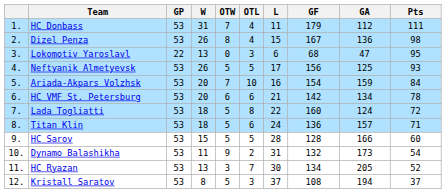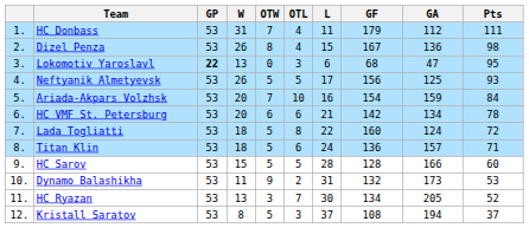 <table class="wikitable">
 <tr>
 <th width="30"></th>
 <th width="200">Team</th>
 <th width="30">GP</th>
 <th width="30">W</th>
 <th width="30">OTW</th>
 <th width="30">OTL</th>
 <th width="30">L</th>
 <th width="70">GF</th>
 <th width="70">GA</th>
 <th width="70">Pts</th>
 </tr>
 <tr bgcolor="#B0E2FF" align="center">
 <td>1.</td>
 <td align="left"><a href='#'>HC Donbass</a></td>
 <td>53</td>
 <td>31</td>
 <td>7</td>
 <td>4</td>
 <td>11</td>
 <td>179</td>
 <td>112</td>
 <td>111</td>
 </tr>
 <tr bgcolor="#B0E2FF" align="center">
 <td>2.</td>
 <td align="left"><a href='#'>Dizel Penza</a></td>
 <td>53</td>
 <td>26</td>
 <td>8</td>
 <td>4</td>
 <td>15</td>
 <td>167</td>
 <td>136</td>
 <td>98</td>
 </tr>
 <tr bgcolor="#B0E2FF" align="center">
 <td>3.</td>
 <td align="left"><a href='#'>Lokomotiv Yaroslavl</a></td>
-<td>22</td>
+<td><strong>22</strong></td>
 <td>13</td>
 <td>0</td>
 <td>3</td>
 <td>6</td>
 <td>68</td>
 <td>47</td>
 <td>95</td>
 </tr>
 <tr bgcolor="#B0E2FF" align="center">
 <td>4.</td>
 <td align="left"><a href='#'>Neftyanik Almetyevsk</a></td>
 <td>53</td>
 <td>26</td>
 <td>5</td>
 <td>5</td>
 <td>17</td>
 <td>156</td>
 <td>125</td>
 <td>93</td>
 </tr>
 <tr bgcolor="#B0E2FF" align="center">
 <td>5.</td>
 <td align="left"><a href='#'>Ariada-Akpars Volzhsk</a></td>
 <td>53</td>
 <td>20</td>
 <td>7</td>
 <td>10</td>
 <td>16</td>
 <td>154</td>
 <td>159</td>
 <td>84</td>
 </tr>
 <tr bgcolor="#B0E2FF" align="center">
 <td>6.</td>
 <td align="left"><a href='#'>HC VMF St. Petersburg</a></td>
 <td>53</td>
 <td>20</td>
 <td>6</td>
 <td>6</td>
 <td>21</td>
 <td>142</td>
 <td>134</td>
 <td>78</td>
 </tr>
 <tr bgcolor="#B0E2FF" align="center">
 <td>7.</td>
 <td align="left"><a href='#'>Lada Togliatti</a></td>
 <td>53</td>
 <td>18</td>
 <td>5</td>
 <td>8</td>
 <td>22</td>
 <td>160</td>
 <td>124</td>
 <td>72</td>
 </tr>
 <tr bgcolor="#B0E2FF" align="center">
 <td>8.</td>
 <td align="left"><a href='#'>Titan Klin</a></td>
 <td>53</td>
 <td>18</td>
 <td>5</td>
 <td>6</td>
 <td>24</td>
 <td>136</td>
 <td>157</td>
 <td>71</td>
 </tr>
 <tr bgcolor="#FFFFFF" align="center">
 <td>9.</td>
 <td align="left"><a href='#'>HC Sarov</a></td>
 <td>53</td>
 <td>15</td>
 <td>5</td>
 <td>5</td>
 <td>28</td>
 <td>128</td>
 <td>166</td>
 <td>60</td>
 </tr>
 <tr bgcolor="#FFFFFF" align="center">
 <td>10.</td>
 <td align="left"><a href='#'>Dynamo Balashikha</a></td>
 <td>53</td>
 <td>11</td>
 <td>9</td>
 <td>2</td>
 <td>31</td>
 <td>132</td>
 <td>173</td>
-<td>54</td>
+<td>53</td>
 </tr>
 <tr bgcolor="#FFFFFF" align="center">
 <td>11.</td>
 <td align="left"><a href='#'>HC Ryazan</a></td>
 <td>53</td>
 <td>13</td>
 <td>3</td>
 <td>7</td>
 <td>30</td>
 <td>134</td>
 <td>205</td>
 <td>52</td>
 </tr>
 <tr bgcolor="#FFFFFF" align="center">
 <td>12.</td>
 <td align="left"><a href='#'>Kristall Saratov</a></td>
 <td>53</td>
 <td>8</td>
 <td>5</td>
 <td>3</td>
 <td>37</td>
 <td>108</td>
 <td>194</td>
 <td>37</td>
 </tr>
 </table>
